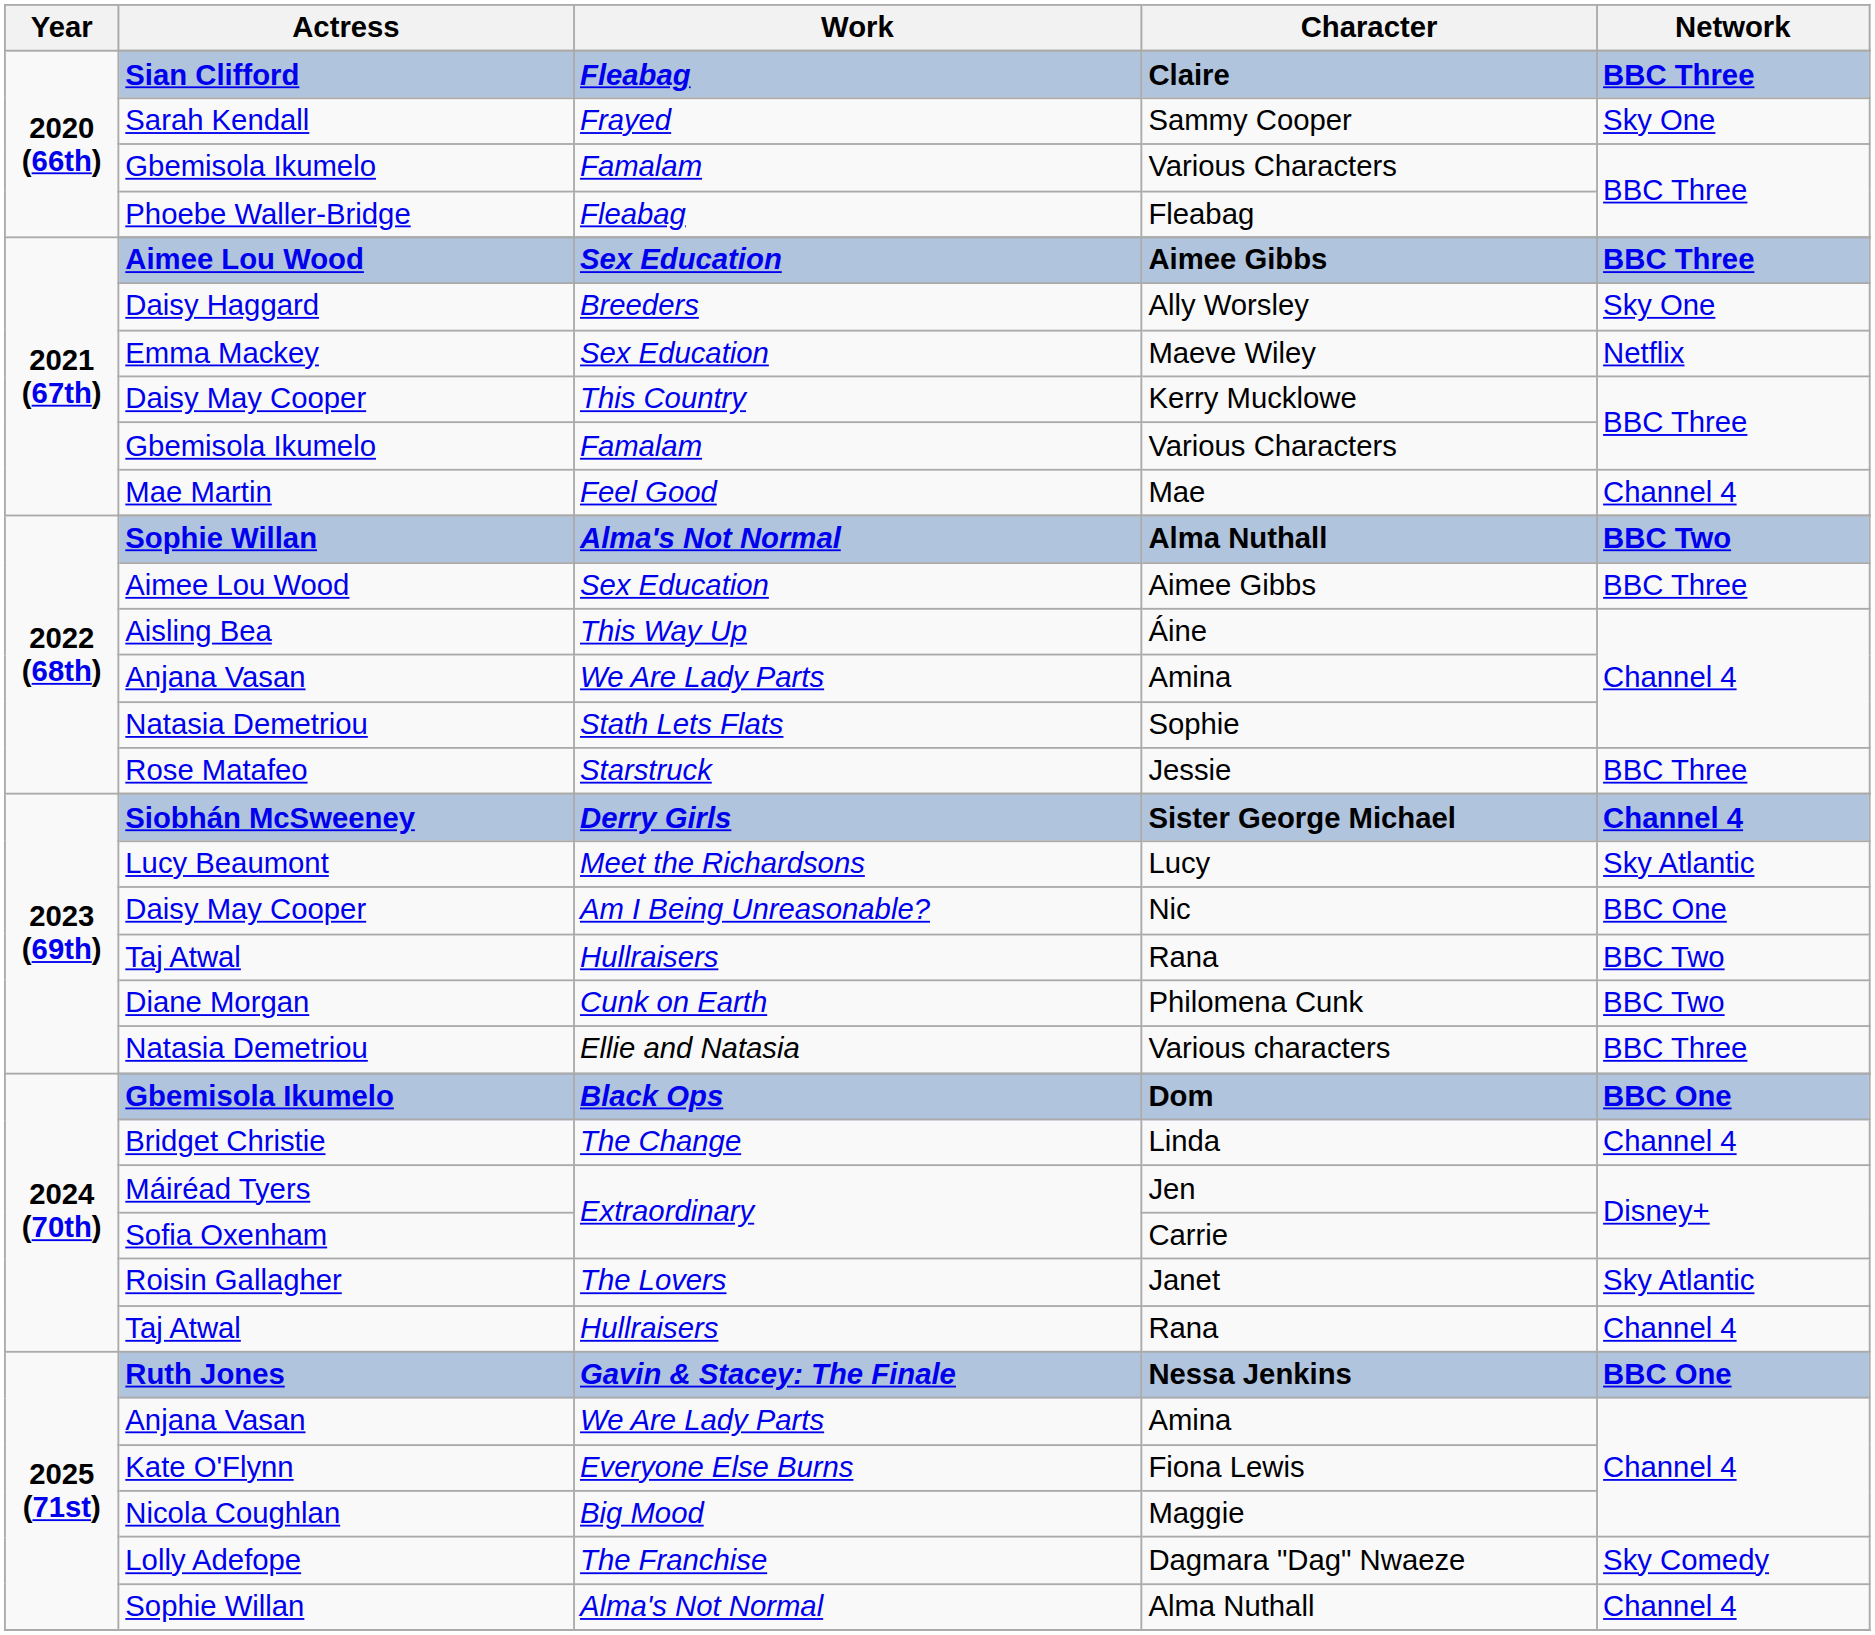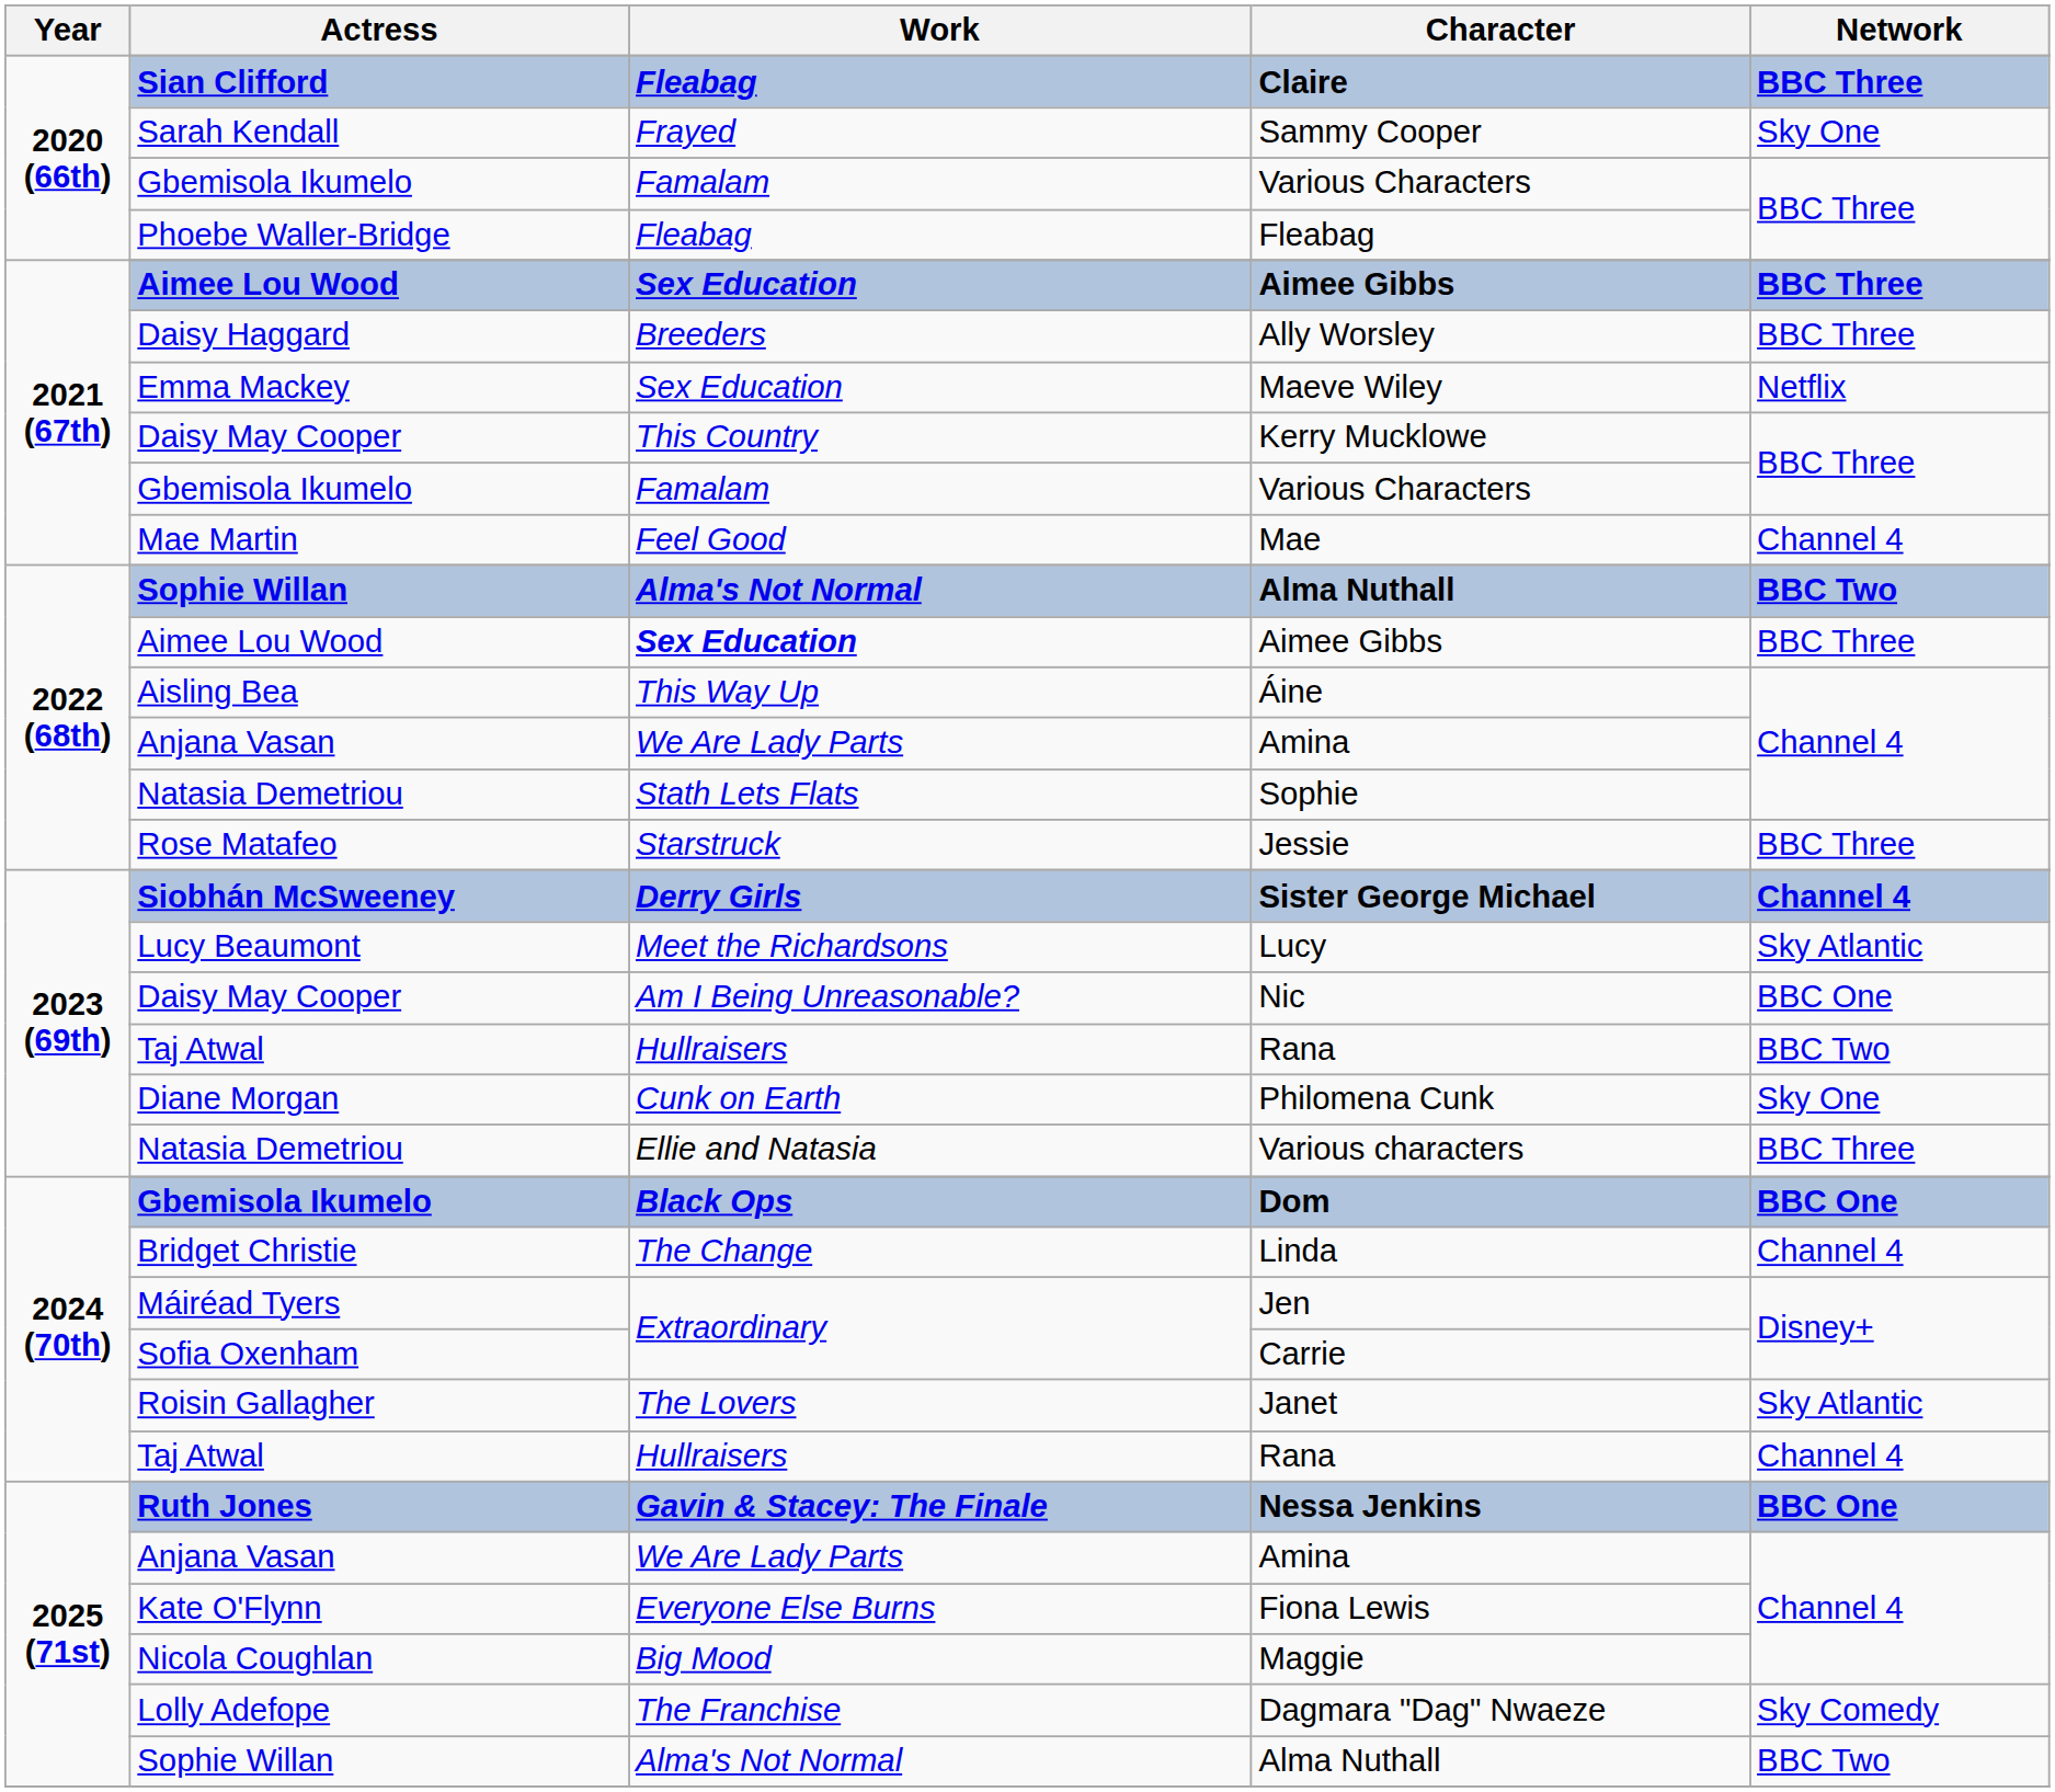 <table class="wikitable">
 <tr style="background:#bebebe;">
 <th style="width:5%;">Year</th>
 <th style="width:20%;">Actress</th>
 <th style="width:25%;">Work</th>
 <th style="width:20%;">Character</th>
 <th style="width:12%;">Network</th>
 </tr>
 <tr>
 <td rowspan=5 style="text-align:center"><strong>2020 <br>(<a href='#'>66th</a>)</strong><br></td>
 </tr>
 <tr style="background:#B0C4DE;">
 <td><strong><a href='#'>Sian Clifford</a></strong></td>
 <td><strong><em><a href='#'>Fleabag</a></em></strong></td>
 <td><strong>Claire</strong></td>
 <td><strong><a href='#'>BBC Three</a></strong></td>
 </tr>
 <tr>
 <td><a href='#'>Sarah Kendall</a></td>
 <td><em><a href='#'>Frayed</a></em></td>
 <td>Sammy Cooper</td>
 <td><a href='#'>Sky One</a></td>
 </tr>
 <tr>
 <td><a href='#'>Gbemisola Ikumelo</a></td>
 <td><em><a href='#'>Famalam</a></em></td>
 <td>Various Characters</td>
 <td rowspan="2"><a href='#'>BBC Three</a></td>
 </tr>
 <tr>
 <td><a href='#'>Phoebe Waller-Bridge</a></td>
 <td><em><a href='#'>Fleabag</a></em></td>
 <td>Fleabag</td>
 </tr>
 <tr>
 <td rowspan= 7 style="text-align:center"><strong>2021 <br>(<a href='#'>67th</a>)</strong><br></td>
 </tr>
 <tr style="background:#B0C4DE;">
 <td><strong><a href='#'>Aimee Lou Wood</a></strong></td>
 <td><strong><em><a href='#'>Sex Education</a></em></strong></td>
 <td><strong>Aimee Gibbs </strong></td>
 <td><strong><a href='#'>BBC Three</a></strong></td>
 </tr>
 <tr>
 <td><a href='#'>Daisy Haggard</a></td>
 <td><em><a href='#'>Breeders</a></em></td>
 <td>Ally Worsley</td>
-<td><a href='#'>Sky One</a></td>
+<td><a href='#'>BBC Three</a></td>
 </tr>
 <tr>
 <td><a href='#'>Emma Mackey</a></td>
 <td><em><a href='#'>Sex Education</a></em></td>
 <td>Maeve Wiley</td>
 <td><a href='#'>Netflix</a></td>
 </tr>
 <tr>
 <td><a href='#'>Daisy May Cooper</a></td>
 <td><em><a href='#'>This Country</a></em></td>
 <td>Kerry Mucklowe</td>
 <td rowspan="2"><a href='#'>BBC Three</a></td>
 </tr>
 <tr>
 <td><a href='#'>Gbemisola Ikumelo</a></td>
 <td><em><a href='#'>Famalam</a></em></td>
 <td>Various Characters</td>
 </tr>
 <tr>
 <td><a href='#'>Mae Martin</a></td>
 <td><em><a href='#'>Feel Good</a></em></td>
 <td>Mae</td>
 <td><a href='#'>Channel 4</a></td>
 </tr>
 <tr>
 <td rowspan=7 style="text-align:center"><strong>2022 <br>(<a href='#'>68th</a>)</strong><br></td>
 </tr>
 <tr style="background:#B0C4DE;">
 <td><strong><a href='#'>Sophie Willan</a></strong></td>
 <td><strong><em><a href='#'>Alma's Not Normal</a></em></strong></td>
 <td><strong>Alma Nuthall</strong></td>
 <td><strong><a href='#'>BBC Two</a></strong></td>
 </tr>
 <tr>
 <td><a href='#'>Aimee Lou Wood</a></td>
-<td><em><a href='#'>Sex Education</a></em></td>
+<td><strong><em><a href='#'>Sex Education</a></em></strong></td>
 <td>Aimee Gibbs</td>
 <td><a href='#'>BBC Three</a></td>
 </tr>
 <tr>
 <td><a href='#'>Aisling Bea</a></td>
 <td><em><a href='#'>This Way Up</a></em></td>
 <td>Áine</td>
 <td rowspan="3"><a href='#'>Channel 4</a></td>
 </tr>
 <tr>
 <td><a href='#'>Anjana Vasan</a></td>
 <td><em><a href='#'>We Are Lady Parts</a></em></td>
 <td>Amina</td>
 </tr>
 <tr>
 <td><a href='#'>Natasia Demetriou</a></td>
 <td><em><a href='#'>Stath Lets Flats</a></em></td>
 <td>Sophie</td>
 </tr>
 <tr>
 <td><a href='#'>Rose Matafeo</a></td>
 <td><em><a href='#'>Starstruck</a></em></td>
 <td>Jessie</td>
 <td><a href='#'>BBC Three</a></td>
 </tr>
 <tr>
 <td rowspan="7" style="text-align:center"><strong>2023 <br>(<a href='#'>69th</a>)</strong><br></td>
 </tr>
 <tr style="background:#B0C4DE;">
 <td><strong><a href='#'>Siobhán McSweeney</a></strong></td>
 <td><strong><em><a href='#'>Derry Girls</a></em></strong></td>
 <td><strong>Sister George Michael</strong></td>
 <td><strong><a href='#'>Channel 4</a></strong></td>
 </tr>
 <tr>
 <td><a href='#'>Lucy Beaumont</a></td>
 <td><em><a href='#'>Meet the Richardsons</a></em></td>
 <td>Lucy</td>
 <td><a href='#'>Sky Atlantic</a></td>
 </tr>
 <tr>
 <td><a href='#'>Daisy May Cooper</a></td>
 <td><em><a href='#'>Am I Being Unreasonable?</a></em></td>
 <td>Nic</td>
 <td><a href='#'>BBC One</a></td>
 </tr>
 <tr>
 <td><a href='#'>Taj Atwal</a></td>
 <td><em><a href='#'>Hullraisers</a></em></td>
 <td>Rana</td>
 <td><a href='#'>BBC Two</a></td>
 </tr>
 <tr>
 <td><a href='#'>Diane Morgan</a></td>
 <td><em><a href='#'>Cunk on Earth</a></em></td>
 <td>Philomena Cunk</td>
-<td><a href='#'>BBC Two</a></td>
+<td><a href='#'>Sky One</a></td>
 </tr>
 <tr>
 <td><a href='#'>Natasia Demetriou</a></td>
 <td><em>Ellie and Natasia</em></td>
 <td>Various characters</td>
 <td><a href='#'>BBC Three</a></td>
 </tr>
 <tr>
 <td rowspan=7 style="text-align:center"><strong>2024 <br>(<a href='#'>70th</a>)</strong><br></td>
 </tr>
 <tr>
 <td style="background:#B0C4DE;"><strong><a href='#'>Gbemisola Ikumelo</a></strong></td>
 <td style="background:#B0C4DE;"><strong><em><a href='#'>Black Ops</a></em></strong></td>
 <td style="background:#B0C4DE;"><strong>Dom</strong></td>
 <td style="background:#B0C4DE;"><strong><a href='#'>BBC One</a></strong></td>
 </tr>
 <tr>
 <td><a href='#'>Bridget Christie</a></td>
 <td><em><a href='#'>The Change</a></em></td>
 <td>Linda</td>
 <td><a href='#'>Channel 4</a></td>
 </tr>
 <tr>
 <td><a href='#'>Máiréad Tyers</a></td>
 <td rowspan="2"><em><a href='#'>Extraordinary</a></em></td>
 <td>Jen</td>
 <td rowspan="2"><a href='#'>Disney+</a></td>
 </tr>
 <tr>
 <td><a href='#'>Sofia Oxenham</a></td>
 <td>Carrie</td>
 </tr>
 <tr>
 <td><a href='#'>Roisin Gallagher</a></td>
 <td><em><a href='#'>The Lovers</a></em></td>
 <td>Janet</td>
 <td><a href='#'>Sky Atlantic</a></td>
 </tr>
 <tr>
 <td><a href='#'>Taj Atwal</a></td>
 <td><em><a href='#'>Hullraisers</a></em></td>
 <td>Rana</td>
 <td><a href='#'>Channel 4</a></td>
 </tr>
 <tr>
 <td rowspan=6 style="text-align:center"><strong>2025<br>(<a href='#'>71st</a>)</strong><br></td>
 <td style="background:#B0C4DE;"><strong><a href='#'>Ruth Jones</a></strong></td>
 <td style="background:#B0C4DE;"><strong><em><a href='#'>Gavin & Stacey: The Finale</a></em></strong></td>
 <td style="background:#B0C4DE;"><strong>Nessa Jenkins</strong></td>
 <td style="background:#B0C4DE;"><strong><a href='#'>BBC One</a></strong></td>
 </tr>
 <tr>
 <td><a href='#'>Anjana Vasan</a></td>
 <td><em><a href='#'>We Are Lady Parts</a></em></td>
 <td>Amina</td>
 <td rowspan="3"><a href='#'>Channel 4</a></td>
 </tr>
 <tr>
 <td><a href='#'>Kate O'Flynn</a></td>
 <td><em><a href='#'>Everyone Else Burns</a></em></td>
 <td>Fiona Lewis</td>
 </tr>
 <tr>
 <td><a href='#'>Nicola Coughlan</a></td>
 <td><em><a href='#'>Big Mood</a></em></td>
 <td>Maggie</td>
 </tr>
 <tr>
 <td><a href='#'>Lolly Adefope</a></td>
 <td><em><a href='#'>The Franchise</a></em></td>
 <td>Dagmara "Dag" Nwaeze</td>
 <td><a href='#'>Sky Comedy</a></td>
 </tr>
 <tr>
 <td><a href='#'>Sophie Willan</a></td>
 <td><em><a href='#'>Alma's Not Normal</a></em></td>
 <td>Alma Nuthall</td>
-<td><a href='#'>Channel 4</a></td>
+<td><a href='#'>BBC Two</a></td>
 </tr>
 <tr>
 </tr>
 </table>
